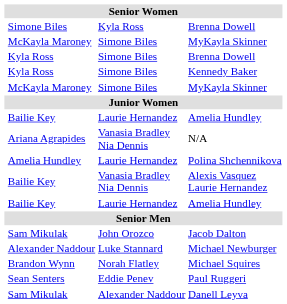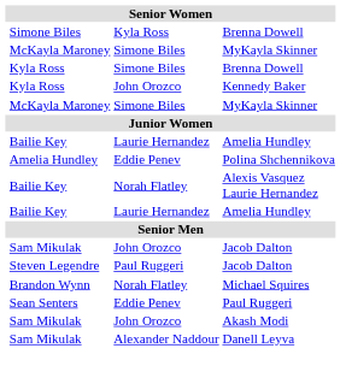 <table>
 <tr style="background:#dfdfdf;">
 <td colspan="4" style="text-align:center;"><strong>Senior Women</strong></td>
 </tr>
 <tr>
 <th scope=row style="text-align:left"></th>
 <td><a href='#'>Simone Biles</a></td>
 <td><a href='#'>Kyla Ross</a></td>
 <td><a href='#'>Brenna Dowell</a></td>
 </tr>
 <tr>
 <th scope=row style="text-align:left"></th>
 <td><a href='#'>McKayla Maroney</a></td>
 <td><a href='#'>Simone Biles</a></td>
 <td><a href='#'>MyKayla Skinner</a></td>
 </tr>
 <tr>
 <th scope=row style="text-align:left"></th>
 <td><a href='#'>Kyla Ross</a></td>
 <td><a href='#'>Simone Biles</a></td>
 <td><a href='#'>Brenna Dowell</a></td>
 </tr>
 <tr>
 <th scope=row style="text-align:left"></th>
 <td><a href='#'>Kyla Ross</a></td>
-<td><a href='#'>Simone Biles</a></td>
+<td><a href='#'>John Orozco</a></td>
 <td><a href='#'>Kennedy Baker</a></td>
 </tr>
 <tr>
 <th scope=row style="text-align:left"></th>
 <td><a href='#'>McKayla Maroney</a></td>
 <td><a href='#'>Simone Biles</a></td>
 <td><a href='#'>MyKayla Skinner</a></td>
 </tr>
 <tr style="background:#dfdfdf;">
 <td colspan="4" style="text-align:center;"><strong>Junior Women</strong></td>
 </tr>
 <tr>
 <th scope=row style="text-align:left"></th>
 <td><a href='#'>Bailie Key</a></td>
 <td><a href='#'>Laurie Hernandez</a></td>
 <td><a href='#'>Amelia Hundley</a></td>
 </tr>
 <tr>
 <th scope=row style="text-align:left"></th>
-<td><a href='#'>Ariana Agrapides</a></td>
-<td><a href='#'>Vanasia Bradley</a><br><a href='#'>Nia Dennis</a></td>
-<td>N/A</td>
-</tr>
-<tr>
-<th scope=row style="text-align:left"></th>
 <td><a href='#'>Amelia Hundley</a></td>
-<td><a href='#'>Laurie Hernandez</a></td>
+<td><a href='#'>Eddie Penev</a></td>
 <td><a href='#'>Polina Shchennikova</a></td>
 </tr>
 <tr>
 <th scope=row style="text-align:left"></th>
 <td><a href='#'>Bailie Key</a></td>
-<td><a href='#'>Vanasia Bradley</a><br><a href='#'>Nia Dennis</a></td>
+<td><a href='#'>Norah Flatley</a></td>
 <td><a href='#'>Alexis Vasquez</a><br><a href='#'>Laurie Hernandez</a></td>
 </tr>
 <tr>
 <th scope=row style="text-align:left"></th>
 <td><a href='#'>Bailie Key</a></td>
 <td><a href='#'>Laurie Hernandez</a></td>
 <td><a href='#'>Amelia Hundley</a></td>
 </tr>
 <tr style="background:#dfdfdf;">
 <td colspan="4" style="text-align:center;"><strong>Senior Men</strong></td>
 </tr>
 <tr>
 <th scope=row style="text-align:left"></th>
 <td><a href='#'>Sam Mikulak</a></td>
 <td><a href='#'>John Orozco</a></td>
 <td><a href='#'>Jacob Dalton</a></td>
 </tr>
 <tr>
 <th scope=row style="text-align:left"></th>
-<td><a href='#'>Alexander Naddour</a></td>
-<td><a href='#'>Luke Stannard</a></td>
-<td><a href='#'>Michael Newburger</a></td>
+<td><a href='#'>Steven Legendre</a></td>
+<td><a href='#'>Paul Ruggeri</a></td>
+<td><a href='#'>Jacob Dalton</a></td>
 </tr>
 <tr>
 <th scope=row style="text-align:left"></th>
 <td><a href='#'>Brandon Wynn</a></td>
 <td><a href='#'>Norah Flatley</a></td>
 <td><a href='#'>Michael Squires</a></td>
 </tr>
 <tr>
 <th scope=row style="text-align:left"></th>
 <td><a href='#'>Sean Senters</a></td>
 <td><a href='#'>Eddie Penev</a></td>
 <td><a href='#'>Paul Ruggeri</a></td>
 </tr>
 <tr>
 <th scope=row style="text-align:left"></th>
 <td><a href='#'>Sam Mikulak</a></td>
+<td><a href='#'>John Orozco</a></td>
+<td><a href='#'>Akash Modi</a></td>
+</tr>
+<tr>
+<th scope=row style="text-align:left"></th>
+<td><a href='#'>Sam Mikulak</a></td>
 <td><a href='#'>Alexander Naddour</a></td>
 <td><a href='#'>Danell Leyva</a></td>
 </tr>
 </table>
